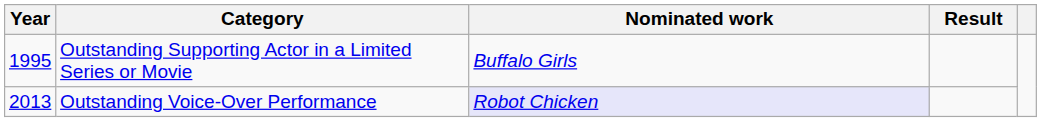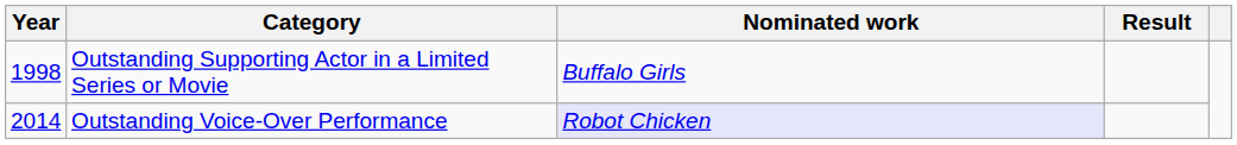 <table class=wikitable>
 <tr>
 <th scope="col" style="width:1em;">Year</th>
 <th scope="col" style="width:34em;">Category</th>
 <th scope="col" style="width:39em;">Nominated work</th>
 <th scope="col" style="width:5em;">Result</th>
 <th scope="col" style="width:1em;"></th>
 </tr>
 <tr>
-<td><a href='#'>1995</a></td>
+<td><a href='#'>1998</a></td>
 <td><a href='#'>Outstanding Supporting Actor in a Limited Series or Movie</a></td>
 <td><em><a href='#'>Buffalo Girls</a></em></td>
 <td></td>
 <td rowspan="2" align="center"></td>
 </tr>
 <tr>
-<td><a href='#'>2013</a></td>
+<td><a href='#'>2014</a></td>
 <td><a href='#'>Outstanding Voice-Over Performance</a></td>
 <td style="background: lavender;"><em><a href='#'>Robot Chicken</a></em></td>
 <td></td>
 </tr>
 </table>
